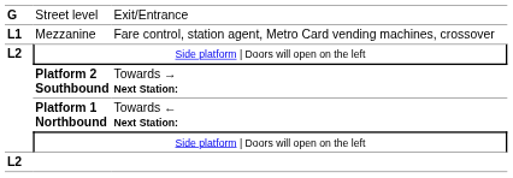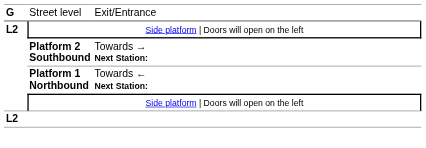 <table table border=0 cellspacing=0 cellpadding=3>
 <tr>
 <td style="border-bottom:solid 1px gray;border-top:solid 1px gray;" width=30 valign=top><strong>G</strong></td>
 <td style="border-top:solid 1px gray;border-bottom:solid 1px gray;" width=85 valign=top>Street level</td>
 <td style="border-top:solid 1px gray;border-bottom:solid 1px gray;" width=500 valign=top>Exit/Entrance</td>
-</tr>
-<tr>
-<td valign=top><strong>L1</strong></td>
-<td valign=top>Mezzanine</td>
-<td valign=top>Fare control, station agent, Metro Card vending machines, crossover<br></td>
 </tr>
 <tr>
 <td style="border-top:solid 1px gray;border-bottom:solid 1px gray;" width=30 rowspan=4 valign=top><strong>L2</strong></td>
 <td style="border-top:solid 1px gray;border-right:solid 2px black;border-left:solid 2px black;border-bottom:solid 2px black;text-align:center;" colspan=2><small><a href='#'>Side platform</a> | Doors will open on the left </small></td>
 </tr>
 <tr>
 <td style="border-bottom:solid 1px gray;" width=85><span><strong>Platform 2</strong><br><strong>Southbound</strong></span></td>
 <td style="border-bottom:solid 1px gray;" width=500>Towards → <br><small><strong>Next Station:</strong> </small></td>
 </tr>
 <tr>
 <td><span><strong>Platform 1</strong><br><strong>Northbound</strong></span></td>
 <td>Towards ← <br><small><strong>Next Station:</strong> </small></td>
 </tr>
 <tr>
 <td style="border-top:solid 2px black;border-right:solid 2px black;border-left:solid 2px black;border-bottom:solid 1px gray;" colspan=2  align=center><small><a href='#'>Side platform</a> | Doors will open on the left </small></td>
 </tr>
 <tr>
 <td style="border-bottom:solid 1px gray;" width=30 rowspan=2 valign=top><strong>L2</strong></td>
 <td style="border-bottom:solid 1px gray;" width=85></td>
 <td style="border-bottom:solid 1px gray;" width=500></td>
 </tr>
 <tr>
 </tr>
 </table>
